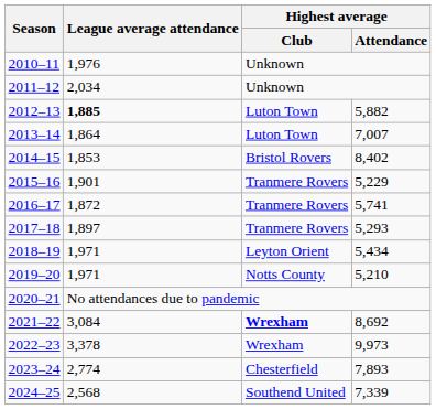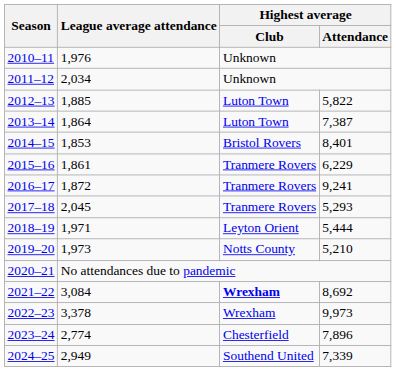 <table class="wikitable sortable">
 <tr>
 <th rowspan="2">Season</th>
 <th rowspan="2">League average attendance</th>
 <th colspan="2">Highest average</th>
 </tr>
 <tr>
 <th>Club</th>
 <th>Attendance</th>
 </tr>
 <tr>
 <td><a href='#'>2010–11</a></td>
 <td>1,976</td>
 <td colspan="2">Unknown</td>
 </tr>
 <tr>
 <td><a href='#'>2011–12</a></td>
 <td>2,034</td>
 <td colspan="2">Unknown</td>
 </tr>
 <tr>
 <td><a href='#'>2012–13</a></td>
-<td><strong>1,885</strong></td>
+<td>1,885</td>
 <td><a href='#'>Luton Town</a></td>
-<td>5,882</td>
+<td>5,822</td>
 </tr>
 <tr>
 <td><a href='#'>2013–14</a></td>
 <td>1,864</td>
 <td><a href='#'>Luton Town</a></td>
-<td>7,007</td>
+<td>7,387</td>
 </tr>
 <tr>
 <td><a href='#'>2014–15</a></td>
 <td>1,853</td>
 <td><a href='#'>Bristol Rovers</a></td>
-<td>8,402</td>
+<td>8,401</td>
 </tr>
 <tr>
 <td><a href='#'>2015–16</a></td>
-<td>1,901</td>
+<td>1,861</td>
 <td><a href='#'>Tranmere Rovers</a></td>
-<td>5,229</td>
+<td>6,229</td>
 </tr>
 <tr>
 <td><a href='#'>2016–17</a></td>
 <td>1,872</td>
 <td><a href='#'>Tranmere Rovers</a></td>
-<td>5,741</td>
+<td>9,241</td>
 </tr>
 <tr>
 <td><a href='#'>2017–18</a></td>
-<td>1,897</td>
+<td>2,045</td>
 <td><a href='#'>Tranmere Rovers</a></td>
 <td>5,293</td>
 </tr>
 <tr>
 <td><a href='#'>2018–19</a></td>
 <td>1,971</td>
 <td><a href='#'>Leyton Orient</a></td>
-<td>5,434</td>
+<td>5,444</td>
 </tr>
 <tr>
 <td><a href='#'>2019–20</a></td>
-<td>1,971</td>
+<td>1,973</td>
 <td><a href='#'>Notts County</a></td>
 <td>5,210</td>
 </tr>
 <tr>
 <td><a href='#'>2020–21</a></td>
 <td colspan="4">No attendances due to <a href='#'>pandemic</a></td>
 </tr>
 <tr>
 <td><a href='#'>2021–22</a></td>
 <td>3,084</td>
 <td><strong><a href='#'>Wrexham</a></strong></td>
 <td>8,692</td>
 </tr>
 <tr>
 <td><a href='#'>2022–23</a></td>
 <td>3,378</td>
 <td><a href='#'>Wrexham</a></td>
 <td>9,973</td>
 </tr>
 <tr>
 <td><a href='#'>2023–24</a></td>
 <td>2,774</td>
 <td><a href='#'>Chesterfield</a></td>
-<td>7,893</td>
+<td>7,896</td>
 </tr>
 <tr>
 <td><a href='#'>2024–25</a></td>
-<td>2,568</td>
+<td>2,949</td>
 <td><a href='#'>Southend United</a></td>
 <td>7,339</td>
 </tr>
 </table>
